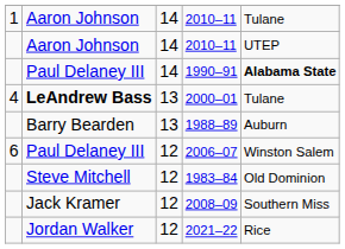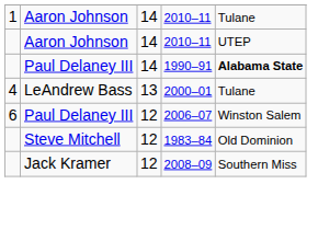 <table class="wikitable">
 <tr>
 </tr>
 <tr>
 <td>1</td>
 <td><a href='#'>Aaron Johnson</a></td>
 <td>14</td>
 <td style="font-size:80%;"><a href='#'>2010–11</a></td>
 <td style="font-size:80%;">Tulane</td>
 </tr>
 <tr>
 <td></td>
 <td><a href='#'>Aaron Johnson</a></td>
 <td>14</td>
 <td style="font-size:80%;"><a href='#'>2010–11</a></td>
 <td style="font-size:80%;">UTEP</td>
 </tr>
 <tr>
 <td></td>
 <td><a href='#'>Paul Delaney III</a></td>
 <td>14</td>
 <td style="font-size:80%;"><a href='#'>1990–91</a></td>
 <td style="font-size:80%;"><strong>Alabama State</strong></td>
 </tr>
 <tr>
 <td>4</td>
-<td><strong>LeAndrew Bass</strong></td>
+<td>LeAndrew Bass</td>
 <td>13</td>
 <td style="font-size:80%;"><a href='#'>2000–01</a></td>
 <td style="font-size:80%;">Tulane</td>
-</tr>
-<tr>
-<td></td>
-<td>Barry Bearden</td>
-<td>13</td>
-<td style="font-size:80%;"><a href='#'>1988–89</a></td>
-<td style="font-size:80%;">Auburn</td>
 </tr>
 <tr>
 <td>6</td>
 <td><a href='#'>Paul Delaney III</a></td>
 <td>12</td>
 <td style="font-size:80%;"><a href='#'>2006–07</a></td>
 <td style="font-size:80%;">Winston Salem</td>
 </tr>
 <tr>
 <td></td>
 <td><a href='#'>Steve Mitchell</a></td>
 <td>12</td>
 <td style="font-size:80%;"><a href='#'>1983–84</a></td>
 <td style="font-size:80%;">Old Dominion</td>
 </tr>
 <tr>
 <td></td>
 <td>Jack Kramer</td>
 <td>12</td>
 <td style="font-size:80%;"><a href='#'>2008–09</a></td>
 <td style="font-size:80%;">Southern Miss</td>
 </tr>
-<tr>
-<td></td>
-<td><a href='#'>Jordan Walker</a></td>
-<td>12</td>
-<td style="font-size:80%;"><a href='#'>2021–22</a></td>
-<td style="font-size:80%;">Rice</td>
-</tr>
 </table>
